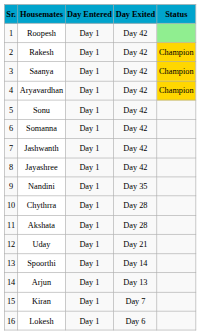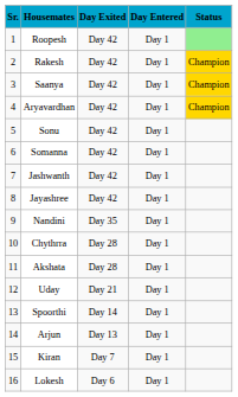 <table class="wikitable sortable" style="text-align:center;font-size: 85%; line-height:25px; width:auto;">
 <tr bgcolor="#CCCCCC" align="center">
 <td bgcolor=#00A4CD><strong>Sr.</strong></td>
 <td bgcolor=#00A4CD><strong>Housemates</strong></td>
+<td bgcolor=#00A4CD><strong>Day Exited</strong></td>
 <td bgcolor=#00A4CD><strong>Day Entered</strong></td>
-<td bgcolor=#00A4CD><strong>Day Exited</strong></td>
 <td bgcolor=#00A4CD><strong>Status</strong></td>
 </tr>
 <tr>
 <td>1</td>
 <td style="background:#fff;">Roopesh</td>
+<td>Day 42</td>
 <td>Day 1</td>
-<td>Day 42</td>
 <td bgcolor="lightgreen"></td>
 </tr>
 <tr>
 <td>2</td>
 <td style="background:#fff;">Rakesh</td>
+<td>Day 42</td>
 <td>Day 1</td>
-<td>Day 42</td>
 <td bgcolor="gold">Champion</td>
 </tr>
 <tr>
 <td>3</td>
 <td style="background:#fff;">Saanya</td>
+<td>Day 42</td>
 <td>Day 1</td>
-<td>Day 42</td>
 <td bgcolor=gold>Champion</td>
 </tr>
 <tr>
 <td>4</td>
 <td style="background:#fff;">Aryavardhan</td>
+<td>Day 42</td>
 <td>Day 1</td>
-<td>Day 42</td>
 <td bgcolor="gold">Champion</td>
 </tr>
 <tr>
 <td>5</td>
 <td style="background:#fff;">Sonu</td>
+<td>Day 42</td>
 <td>Day 1</td>
-<td>Day 42</td>
 <td></td>
 </tr>
 <tr>
 <td>6</td>
 <td style="background:#fff;">Somanna</td>
+<td>Day 42</td>
 <td>Day 1</td>
-<td>Day 42</td>
 <td></td>
 </tr>
 <tr>
 <td>7</td>
 <td style="background:#fff;">Jashwanth</td>
+<td>Day 42</td>
 <td>Day 1</td>
-<td>Day 42</td>
 <td></td>
 </tr>
 <tr>
 <td>8</td>
 <td style="background:#fff;">Jayashree</td>
+<td>Day 42</td>
 <td>Day 1</td>
-<td>Day 42</td>
 <td></td>
 </tr>
 <tr>
 <td>9</td>
 <td style="background:#fff;">Nandini</td>
+<td>Day 35</td>
 <td>Day 1</td>
-<td>Day 35</td>
 <td></td>
 </tr>
 <tr>
 <td>10</td>
 <td style="background:#fff;">Chythrra</td>
+<td>Day 28</td>
 <td>Day 1</td>
-<td>Day 28</td>
 <td></td>
 </tr>
 <tr>
 <td>11</td>
 <td style="background:#fff;">Akshata</td>
+<td>Day 28</td>
 <td>Day 1</td>
-<td>Day 28</td>
 <td></td>
 </tr>
 <tr>
 <td>12</td>
 <td style="background:#fff;">Uday</td>
+<td>Day 21</td>
 <td>Day 1</td>
-<td>Day 21</td>
 <td></td>
 </tr>
 <tr>
 <td>13</td>
 <td style="background:#fff;">Spoorthi</td>
+<td>Day 14</td>
 <td>Day 1</td>
-<td>Day 14</td>
 <td></td>
 </tr>
 <tr>
 <td>14</td>
 <td style="background:#fff;">Arjun</td>
+<td>Day 13</td>
 <td>Day 1</td>
-<td>Day 13</td>
 <td></td>
 </tr>
 <tr>
 <td>15</td>
 <td style="background:#fff;">Kiran</td>
+<td>Day 7</td>
 <td>Day 1</td>
-<td>Day 7</td>
 <td></td>
 </tr>
 <tr>
 <td>16</td>
 <td style="background:#fff;">Lokesh</td>
+<td>Day 6</td>
 <td>Day 1</td>
-<td>Day 6</td>
 <td></td>
 </tr>
 </table>
